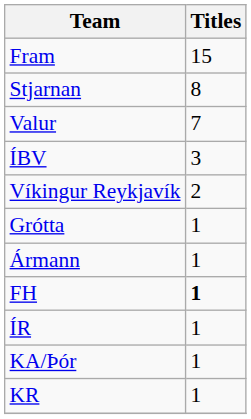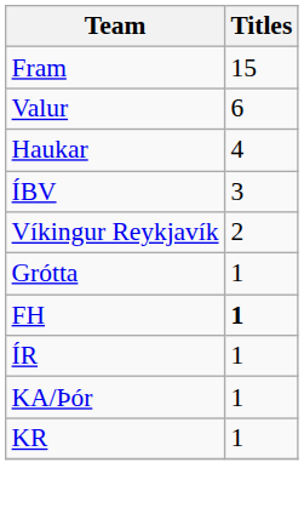 <table class="wikitable">
 <tr>
 <th>Team</th>
 <th>Titles</th>
 </tr>
 <tr>
 <td><a href='#'>Fram</a></td>
 <td>15</td>
 </tr>
 <tr>
-<td><a href='#'>Stjarnan</a></td>
-<td>8</td>
+<td><a href='#'>Valur</a></td>
+<td>6</td>
 </tr>
 <tr>
-<td><a href='#'>Valur</a></td>
-<td>7</td>
+<td><a href='#'>Haukar</a></td>
+<td>4</td>
 </tr>
 <tr>
 <td><a href='#'>ÍBV</a></td>
 <td>3</td>
 </tr>
 <tr>
 <td><a href='#'>Víkingur Reykjavík</a></td>
 <td>2</td>
 </tr>
 <tr>
 <td><a href='#'>Grótta</a></td>
-<td>1</td>
-</tr>
-<tr>
-<td><a href='#'>Ármann</a></td>
 <td>1</td>
 </tr>
 <tr>
 <td><a href='#'>FH</a></td>
 <td><strong>1</strong></td>
 </tr>
 <tr>
 <td><a href='#'>ÍR</a></td>
 <td>1</td>
 </tr>
 <tr>
 <td><a href='#'>KA/Þór</a></td>
 <td>1</td>
 </tr>
 <tr>
 <td><a href='#'>KR</a></td>
 <td>1</td>
 </tr>
 <tr>
 </tr>
 </table>
